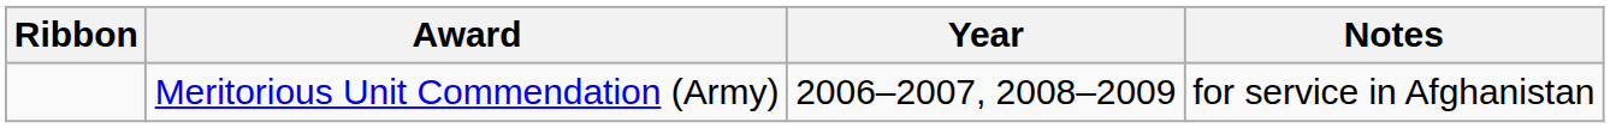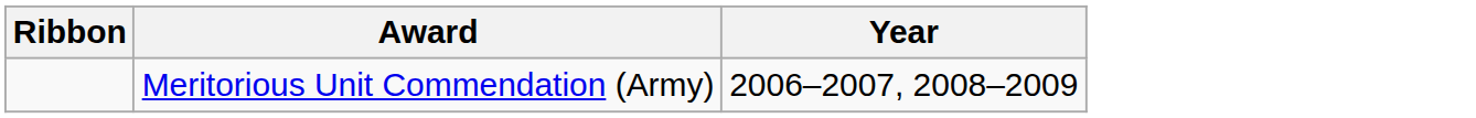 <table class="wikitable" align="left">
 <tr bgcolor="#efefef">
 <th>Ribbon</th>
 <th>Award</th>
 <th>Year</th>
-<th>Notes</th>
 </tr>
 <tr>
 <td></td>
 <td><a href='#'>Meritorious Unit Commendation</a> (Army)</td>
 <td>2006–2007, 2008–2009</td>
-<td>for service in Afghanistan</td>
 </tr>
 </table>
